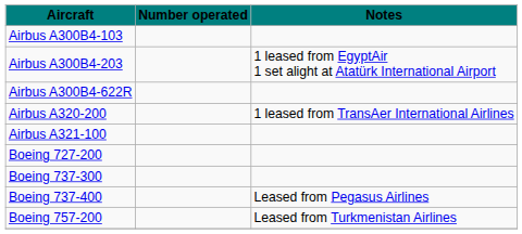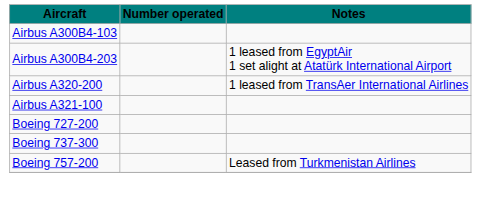 <table class="wikitable" border="1" style="margin:1em auto;">
 <tr>
 <th style="background-color:teal;"><span> Aircraft</span></th>
 <th style="background-color:teal;"><span> Number operated</span></th>
 <th style="background-color:teal;"><span> Notes</span></th>
 </tr>
 <tr>
 <td><a href='#'>Airbus A300B4-103</a></td>
 <td></td>
 <td></td>
 </tr>
 <tr>
 <td><a href='#'>Airbus A300B4-203</a></td>
 <td></td>
 <td>1 leased from <a href='#'>EgyptAir</a> <br> 1 set alight at <a href='#'>Atatürk International Airport</a></td>
-</tr>
-<tr>
-<td><a href='#'>Airbus A300B4-622R</a></td>
-<td></td>
-<td></td>
 </tr>
 <tr>
 <td><a href='#'>Airbus A320-200</a></td>
 <td></td>
 <td>1 leased from <a href='#'>TransAer International Airlines</a></td>
 </tr>
 <tr>
 <td><a href='#'>Airbus A321-100</a></td>
 <td></td>
 <td></td>
 </tr>
 <tr>
 <td><a href='#'>Boeing 727-200</a></td>
 <td></td>
 <td></td>
 </tr>
 <tr>
 <td><a href='#'>Boeing 737-300</a></td>
 <td></td>
 <td></td>
 </tr>
 <tr>
-<td><a href='#'>Boeing 737-400</a></td>
-<td></td>
-<td>Leased from <a href='#'>Pegasus Airlines</a></td>
-</tr>
-<tr>
 <td><a href='#'>Boeing 757-200</a></td>
 <td></td>
 <td>Leased from <a href='#'>Turkmenistan Airlines</a></td>
 </tr>
 <tr>
 </tr>
 </table>
